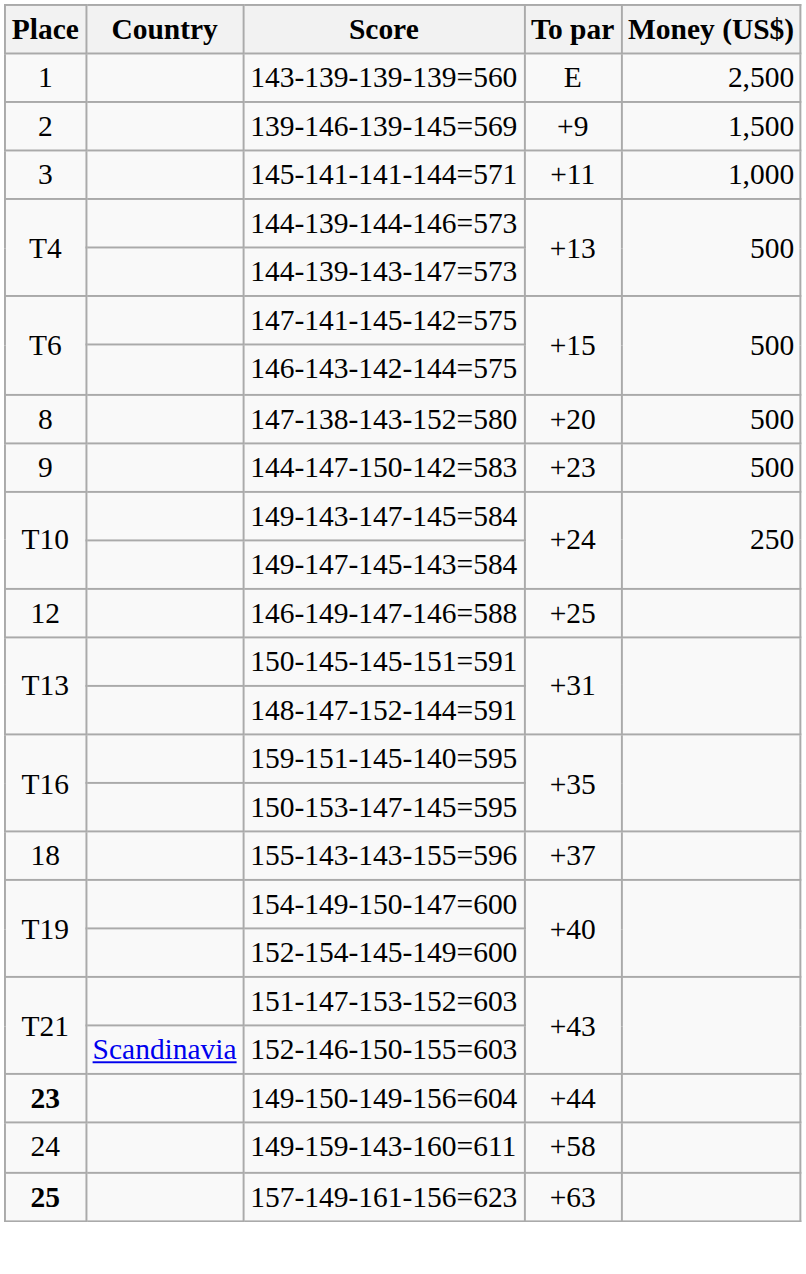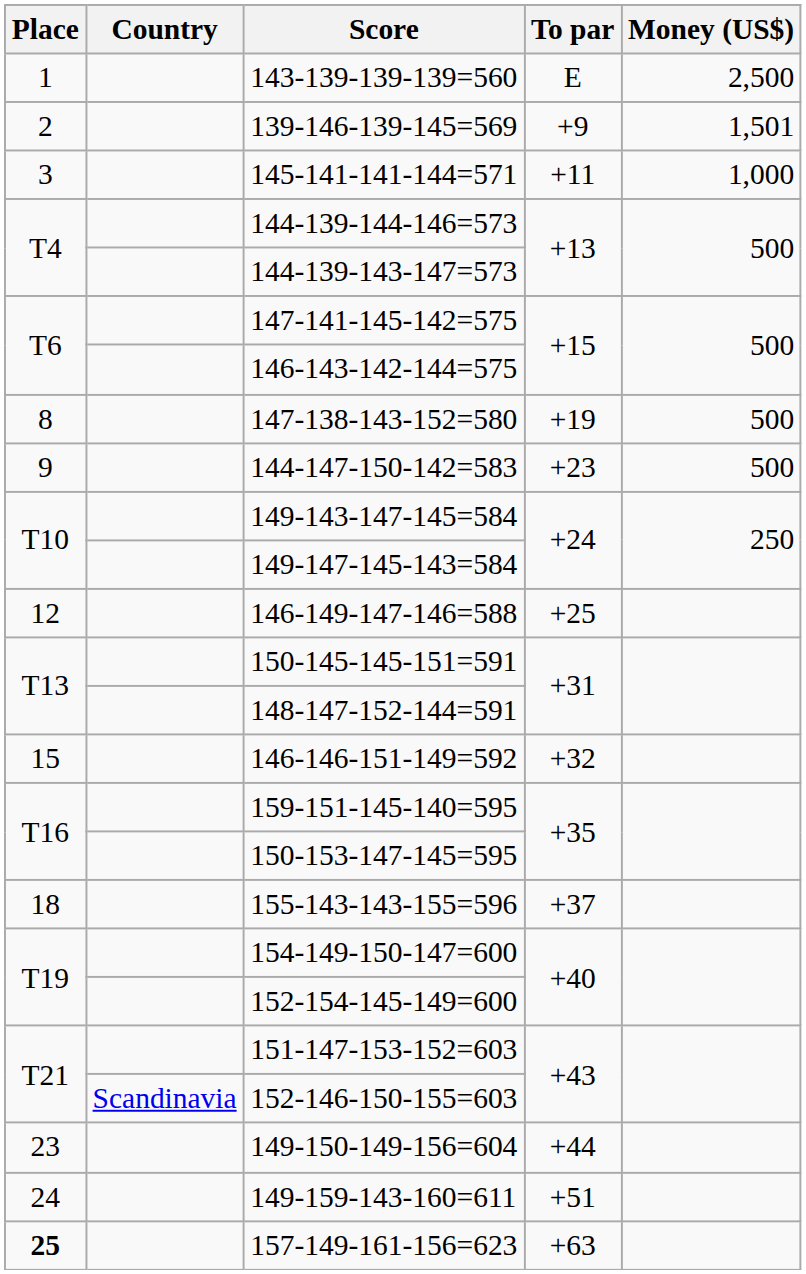 <table class="wikitable" style="font-size:95%;">
 <tr>
 <th>Place</th>
 <th>Country</th>
 <th>Score</th>
 <th>To par</th>
 <th>Money (US$)</th>
 </tr>
 <tr>
 <td align=center>1</td>
 <td></td>
 <td>143-139-139-139=560</td>
 <td align=center>E</td>
 <td align=right>2,500</td>
 </tr>
 <tr>
 <td align=center>2</td>
 <td></td>
 <td>139-146-139-145=569</td>
 <td align=center>+9</td>
-<td align=right>1,500</td>
+<td align=right>1,501</td>
 </tr>
 <tr>
 <td align=center>3</td>
 <td></td>
 <td>145-141-141-144=571</td>
 <td align=center>+11</td>
 <td align=right>1,000</td>
 </tr>
 <tr>
 <td align=center rowspan=2>T4</td>
 <td></td>
 <td>144-139-144-146=573</td>
 <td align=center rowspan=2>+13</td>
 <td align=right rowspan=2>500</td>
 </tr>
 <tr>
 <td></td>
 <td>144-139-143-147=573</td>
 </tr>
 <tr>
 <td align=center rowspan=2>T6</td>
 <td></td>
 <td>147-141-145-142=575</td>
 <td align=center rowspan=2>+15</td>
 <td align=right rowspan=2>500</td>
 </tr>
 <tr>
 <td></td>
 <td>146-143-142-144=575</td>
 </tr>
 <tr>
 <td align=center>8</td>
 <td></td>
 <td>147-138-143-152=580</td>
-<td align=center>+20</td>
+<td align=center>+19</td>
 <td align=right>500</td>
 </tr>
 <tr>
 <td align=center>9</td>
 <td></td>
 <td>144-147-150-142=583</td>
 <td align=center>+23</td>
 <td align=right>500</td>
 </tr>
 <tr>
 <td align=center rowspan=2>T10</td>
 <td></td>
 <td>149-143-147-145=584</td>
 <td align=center rowspan=2>+24</td>
 <td align=right rowspan=2>250</td>
 </tr>
 <tr>
 <td></td>
 <td>149-147-145-143=584</td>
 </tr>
 <tr>
 <td align=center>12</td>
 <td></td>
 <td>146-149-147-146=588</td>
 <td align=center>+25</td>
 <td align=right></td>
 </tr>
 <tr>
 <td align=center rowspan=2>T13</td>
 <td></td>
 <td>150-145-145-151=591</td>
 <td align=center rowspan=2>+31</td>
 <td align=right rowspan=2></td>
 </tr>
 <tr>
 <td></td>
 <td>148-147-152-144=591</td>
+</tr>
+<tr>
+<td align=center>15</td>
+<td></td>
+<td>146-146-151-149=592</td>
+<td align=center>+32</td>
+<td align=right></td>
 </tr>
 <tr>
 <td align=center rowspan=2>T16</td>
 <td></td>
 <td>159-151-145-140=595</td>
 <td align=center rowspan=2>+35</td>
 <td align=right rowspan=2></td>
 </tr>
 <tr>
 <td></td>
 <td>150-153-147-145=595</td>
 </tr>
 <tr>
 <td align=center>18</td>
 <td></td>
 <td>155-143-143-155=596</td>
 <td align=center>+37</td>
 <td align=right></td>
 </tr>
 <tr>
 <td align=center rowspan=2>T19</td>
 <td></td>
 <td>154-149-150-147=600</td>
 <td align=center rowspan=2>+40</td>
 <td align=right rowspan=2></td>
 </tr>
 <tr>
 <td></td>
 <td>152-154-145-149=600</td>
 </tr>
 <tr>
 <td align=center rowspan=2>T21</td>
 <td></td>
 <td>151-147-153-152=603</td>
 <td align=center rowspan=2>+43</td>
 <td align=right rowspan=2></td>
 </tr>
 <tr>
 <td> <a href='#'>Scandinavia</a></td>
 <td>152-146-150-155=603</td>
 </tr>
 <tr>
-<td align=center><strong>23</strong></td>
+<td align=center>23</td>
 <td></td>
 <td>149-150-149-156=604</td>
 <td align=center>+44</td>
 <td align=right></td>
 </tr>
 <tr>
 <td align=center>24</td>
 <td></td>
 <td>149-159-143-160=611</td>
-<td align=center>+58</td>
+<td align=center>+51</td>
 <td align=right></td>
 </tr>
 <tr>
 <td align=center><strong>25</strong></td>
 <td></td>
 <td>157-149-161-156=623</td>
 <td align=center>+63</td>
 <td align=right></td>
 </tr>
 </table>
